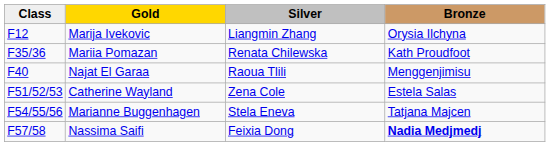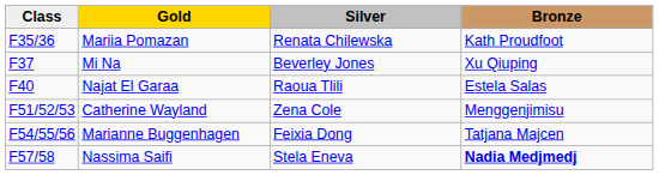 <table class="wikitable" style="text-align:left">
 <tr align="center">
 <td bgcolor=efefef><strong>Class</strong></td>
 <td width=200 bgcolor=gold><strong>Gold</strong></td>
 <td width=200 bgcolor=silver><strong>Silver</strong></td>
 <td width=200 bgcolor=CC9966><strong>Bronze</strong></td>
 </tr>
 <tr>
-<td><a href='#'>F12</a></td>
-<td><a href='#'>Marija Ivekovic</a><br><em> </em></td>
-<td><a href='#'>Liangmin Zhang</a><br><em> </em></td>
-<td><a href='#'>Orysia Ilchyna</a><br><em> </em></td>
-</tr>
-<tr>
 <td><a href='#'>F35/36</a></td>
 <td><a href='#'>Mariia Pomazan</a><br><em> </em></td>
 <td><a href='#'>Renata Chilewska</a><br><em> </em></td>
 <td><a href='#'>Kath Proudfoot</a><br><em> </em></td>
 </tr>
 <tr>
+<td><a href='#'>F37</a></td>
+<td><a href='#'>Mi Na</a><br><em> </em></td>
+<td><a href='#'>Beverley Jones</a><br><em> </em></td>
+<td><a href='#'>Xu Qiuping</a><br><em> </em></td>
+</tr>
+<tr>
 <td><a href='#'>F40</a></td>
 <td><a href='#'>Najat El Garaa</a><br><em> </em></td>
 <td><a href='#'>Raoua Tlili</a><br><em> </em></td>
-<td><a href='#'>Menggenjimisu</a><br><em> </em></td>
+<td><a href='#'>Estela Salas</a><br><em> </em></td>
 </tr>
 <tr>
 <td><a href='#'>F51/52/53</a></td>
 <td><a href='#'>Catherine Wayland</a><br><em> </em></td>
 <td><a href='#'>Zena Cole</a><br><em> </em></td>
-<td><a href='#'>Estela Salas</a><br><em> </em></td>
+<td><a href='#'>Menggenjimisu</a><br><em> </em></td>
 </tr>
 <tr>
 <td><a href='#'>F54/55/56</a></td>
 <td><a href='#'>Marianne Buggenhagen</a><br><em> </em></td>
-<td><a href='#'>Stela Eneva</a><br><em> </em></td>
+<td><a href='#'>Feixia Dong</a><br><em> </em></td>
 <td><a href='#'>Tatjana Majcen</a><br><em> </em></td>
 </tr>
 <tr>
 <td><a href='#'>F57/58</a></td>
 <td><a href='#'>Nassima Saifi</a><br><em> </em></td>
-<td><a href='#'>Feixia Dong</a><br><em> </em></td>
+<td><a href='#'>Stela Eneva</a><br><em> </em></td>
 <td><strong><a href='#'>Nadia Medjmedj</a><br><em> </em></strong></td>
 </tr>
 </table>
